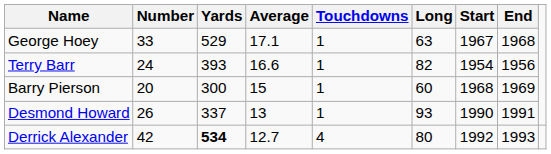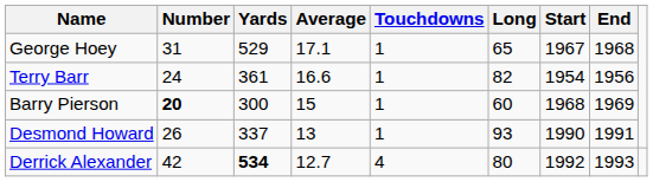 <table class="wikitable">
 <tr>
 <th>Name</th>
 <th>Number</th>
 <th>Yards</th>
 <th>Average</th>
 <th><a href='#'>Touchdowns</a></th>
 <th>Long</th>
 <th>Start</th>
 <th>End</th>
 </tr>
 <tr>
 <td>George Hoey</td>
-<td>33</td>
+<td>31</td>
 <td>529</td>
 <td>17.1</td>
 <td>1</td>
-<td>63</td>
+<td>65</td>
 <td>1967</td>
 <td>1968</td>
 </tr>
 <tr>
 <td><a href='#'>Terry Barr</a></td>
 <td>24</td>
-<td>393</td>
+<td>361</td>
 <td>16.6</td>
 <td>1</td>
 <td>82</td>
 <td>1954</td>
 <td>1956</td>
 </tr>
 <tr>
 <td>Barry Pierson</td>
-<td>20</td>
+<td><strong>20</strong></td>
 <td>300</td>
 <td>15</td>
 <td>1</td>
 <td>60</td>
 <td>1968</td>
 <td>1969</td>
 </tr>
 <tr>
 <td><a href='#'>Desmond Howard</a></td>
 <td>26</td>
 <td>337</td>
 <td>13</td>
 <td>1</td>
 <td>93</td>
 <td>1990</td>
 <td>1991</td>
 </tr>
 <tr>
 <td><a href='#'>Derrick Alexander</a></td>
 <td>42</td>
 <td><strong>534</strong></td>
 <td>12.7</td>
 <td>4</td>
 <td>80</td>
 <td>1992</td>
 <td>1993</td>
 <td></td>
 </tr>
 </table>
